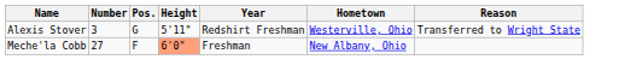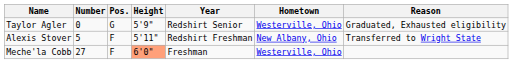 <table class="wikitable sortable" border="1">
 <tr align=center>
 <th style= >Name</th>
 <th style= >Number</th>
 <th style= >Pos.</th>
 <th style= >Height</th>
 <th style= >Year</th>
 <th style= >Hometown</th>
 <th style= >Reason</th>
 </tr>
 <tr>
+<td>Taylor Agler</td>
+<td>0</td>
+<td>G</td>
+<td>5'9"</td>
+<td>Redshirt Senior</td>
+<td><a href='#'>Westerville, Ohio</a></td>
+<td>Graduated, Exhausted eligibility</td>
+</tr>
+<tr>
 <td>Alexis Stover</td>
-<td>3</td>
-<td>G</td>
+<td>5</td>
+<td>F</td>
 <td>5'11"</td>
 <td>Redshirt Freshman</td>
-<td><a href='#'>Westerville, Ohio</a></td>
+<td><a href='#'>New Albany, Ohio</a></td>
 <td>Transferred to <a href='#'>Wright State</a></td>
 </tr>
 <tr>
 <td>Meche'la Cobb</td>
 <td>27</td>
 <td>F</td>
 <td style="background: lightsalmon;">6'0"</td>
 <td>Freshman</td>
-<td><a href='#'>New Albany, Ohio</a></td>
+<td><a href='#'>Westerville, Ohio</a></td>
 <td></td>
 </tr>
 </table>
